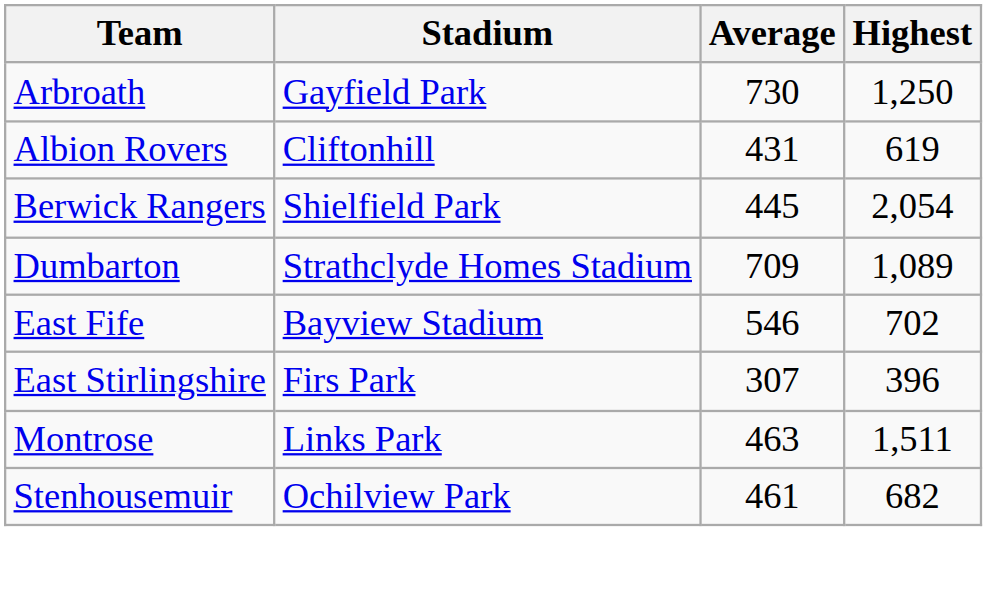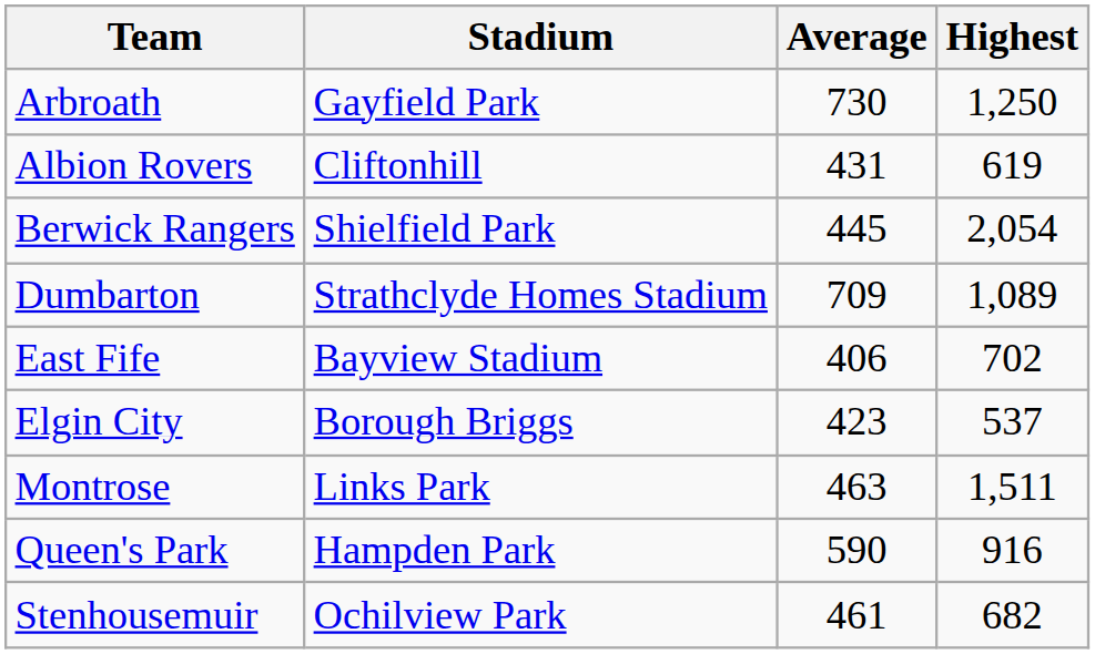 <table class="wikitable sortable">
 <tr>
 <th>Team</th>
 <th>Stadium</th>
 <th>Average</th>
 <th>Highest</th>
 </tr>
 <tr>
 <td><a href='#'>Arbroath</a></td>
 <td><a href='#'>Gayfield Park</a></td>
 <td style="text-align:center;">730</td>
 <td style="text-align:center;">1,250</td>
 </tr>
 <tr>
 <td><a href='#'>Albion Rovers</a></td>
 <td><a href='#'>Cliftonhill</a></td>
 <td style="text-align:center;">431</td>
 <td style="text-align:center;">619</td>
 </tr>
 <tr>
 <td><a href='#'>Berwick Rangers</a></td>
 <td><a href='#'>Shielfield Park</a></td>
 <td style="text-align:center;">445</td>
 <td style="text-align:center;">2,054</td>
 </tr>
 <tr>
 <td><a href='#'>Dumbarton</a></td>
 <td><a href='#'>Strathclyde Homes Stadium</a></td>
 <td style="text-align:center;">709</td>
 <td style="text-align:center;">1,089</td>
 </tr>
 <tr>
 <td><a href='#'>East Fife</a></td>
 <td><a href='#'>Bayview Stadium</a></td>
-<td style="text-align:center;">546</td>
+<td style="text-align:center;">406</td>
 <td style="text-align:center;">702</td>
 </tr>
 <tr>
-<td><a href='#'>East Stirlingshire</a></td>
-<td><a href='#'>Firs Park</a></td>
-<td style="text-align:center;">307</td>
-<td style="text-align:center;">396</td>
+<td><a href='#'>Elgin City</a></td>
+<td><a href='#'>Borough Briggs</a></td>
+<td style="text-align:center;">423</td>
+<td style="text-align:center;">537</td>
 </tr>
 <tr>
 <td><a href='#'>Montrose</a></td>
 <td><a href='#'>Links Park</a></td>
 <td style="text-align:center;">463</td>
 <td style="text-align:center;">1,511</td>
 </tr>
 <tr>
+<td><a href='#'>Queen's Park</a></td>
+<td><a href='#'>Hampden Park</a></td>
+<td style="text-align:center;">590</td>
+<td style="text-align:center;">916</td>
+</tr>
+<tr>
 <td><a href='#'>Stenhousemuir</a></td>
 <td><a href='#'>Ochilview Park</a></td>
 <td style="text-align:center;">461</td>
 <td style="text-align:center;">682</td>
 </tr>
 </table>
